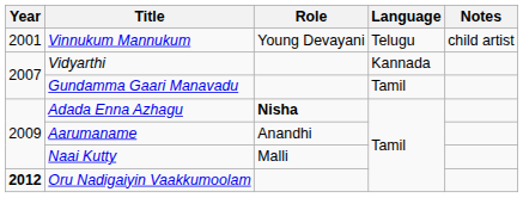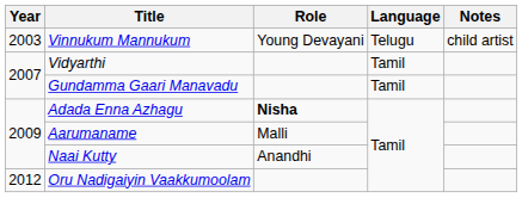 <table class="wikitable sortable">
 <tr>
 <th>Year</th>
 <th>Title</th>
 <th>Role</th>
 <th>Language</th>
 <th>Notes</th>
 </tr>
 <tr>
-<td>2001</td>
+<td>2003</td>
 <td><em><a href='#'>Vinnukum Mannukum</a></em></td>
 <td>Young Devayani</td>
 <td>Telugu</td>
 <td>child artist</td>
 </tr>
 <tr>
 <td rowspan="2">2007</td>
 <td><em>Vidyarthi</em></td>
 <td></td>
-<td>Kannada</td>
+<td>Tamil</td>
 <td></td>
 </tr>
 <tr>
 <td><em><a href='#'>Gundamma Gaari Manavadu</a></em></td>
 <td></td>
 <td>Tamil</td>
 <td></td>
 </tr>
 <tr>
 <td rowspan="3">2009</td>
 <td><em><a href='#'>Adada Enna Azhagu</a></em></td>
 <td><strong>Nisha</strong></td>
 <td rowspan="4">Tamil</td>
 <td></td>
 </tr>
 <tr>
 <td><em><a href='#'>Aarumaname</a></em></td>
+<td>Malli</td>
+<td></td>
+</tr>
+<tr>
+<td><em><a href='#'>Naai Kutty</a></em></td>
 <td>Anandhi</td>
 <td></td>
 </tr>
 <tr>
-<td><em><a href='#'>Naai Kutty</a></em></td>
-<td>Malli</td>
-<td></td>
-</tr>
-<tr>
-<td><strong>2012</strong></td>
+<td>2012</td>
 <td><em><a href='#'>Oru Nadigaiyin Vaakkumoolam</a></em></td>
 <td></td>
 <td></td>
 </tr>
 </table>
